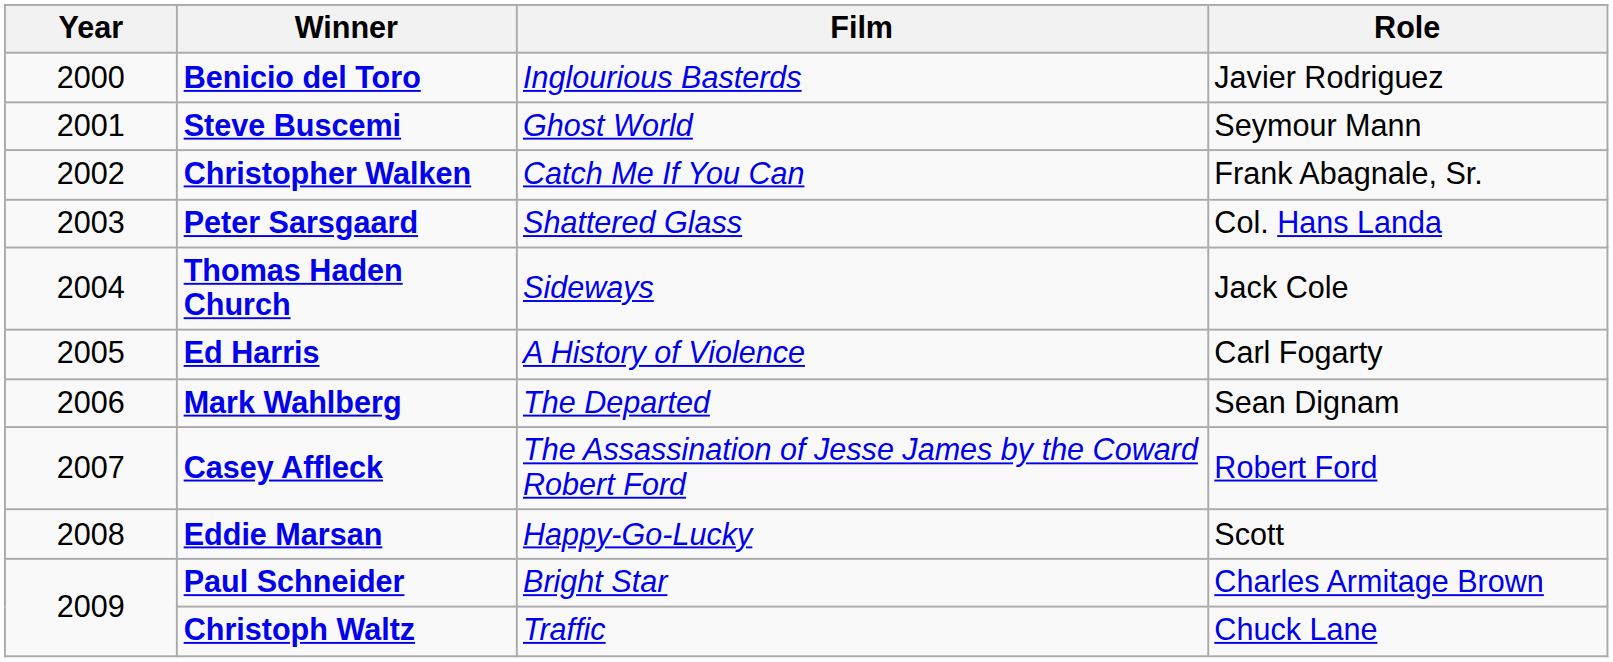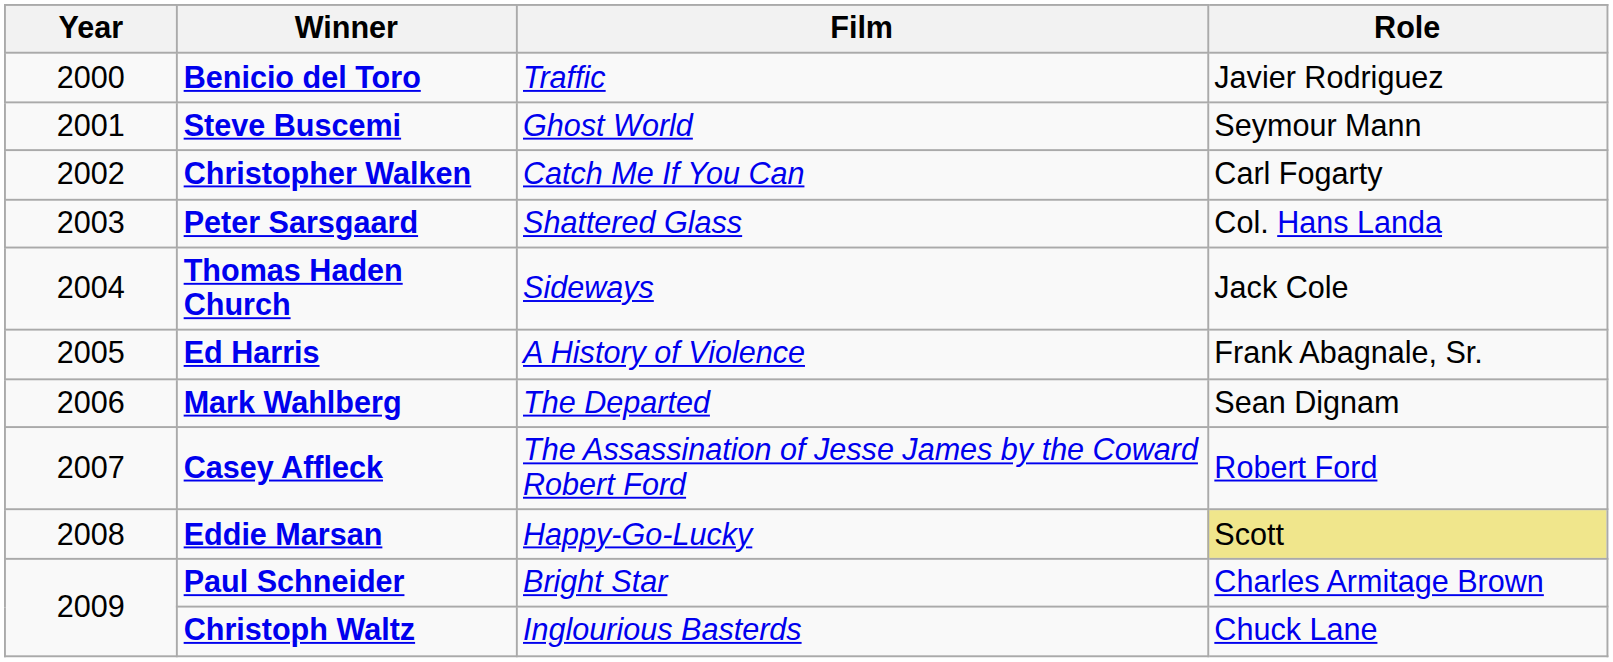 <table class="wikitable" width="95%" cellpadding="5">
 <tr>
 <th width="100"><strong>Year</strong></th>
 <th width="200"><strong>Winner</strong></th>
 <th width="450"><strong>Film</strong></th>
 <th width="250"><strong>Role</strong></th>
 </tr>
 <tr>
 <td style="text-align:center;">2000</td>
 <td><strong><a href='#'>Benicio del Toro</a></strong></td>
-<td><em><a href='#'>Inglourious Basterds</a></em></td>
+<td><em><a href='#'>Traffic</a></em></td>
 <td>Javier Rodriguez</td>
 </tr>
 <tr>
 <td style="text-align:center;">2001</td>
 <td><strong><a href='#'>Steve Buscemi</a></strong></td>
 <td><em><a href='#'>Ghost World</a></em></td>
 <td>Seymour Mann</td>
 </tr>
 <tr>
 <td style="text-align:center;">2002</td>
 <td><strong><a href='#'>Christopher Walken</a></strong></td>
 <td><em><a href='#'>Catch Me If You Can</a></em></td>
-<td>Frank Abagnale, Sr.</td>
+<td>Carl Fogarty</td>
 </tr>
 <tr>
 <td style="text-align:center;">2003</td>
 <td><strong><a href='#'>Peter Sarsgaard</a></strong></td>
 <td><em><a href='#'>Shattered Glass</a></em></td>
 <td>Col. <a href='#'>Hans Landa</a></td>
 </tr>
 <tr>
 <td style="text-align:center;">2004</td>
 <td><strong><a href='#'>Thomas Haden Church</a></strong></td>
 <td><em><a href='#'>Sideways</a></em></td>
 <td>Jack Cole</td>
 </tr>
 <tr>
 <td style="text-align:center;">2005</td>
 <td><strong><a href='#'>Ed Harris</a></strong></td>
 <td><em><a href='#'>A History of Violence</a></em></td>
-<td>Carl Fogarty</td>
+<td>Frank Abagnale, Sr.</td>
 </tr>
 <tr>
 <td style="text-align:center;">2006</td>
 <td><strong><a href='#'>Mark Wahlberg</a></strong></td>
 <td><em><a href='#'>The Departed</a></em></td>
 <td>Sean Dignam</td>
 </tr>
 <tr>
 <td style="text-align:center;">2007</td>
 <td><strong><a href='#'>Casey Affleck</a></strong></td>
 <td><em><a href='#'>The Assassination of Jesse James by the Coward Robert Ford</a></em></td>
 <td><a href='#'>Robert Ford</a></td>
 </tr>
 <tr>
 <td style="text-align:center;">2008</td>
 <td><strong><a href='#'>Eddie Marsan</a></strong></td>
 <td><em><a href='#'>Happy-Go-Lucky</a></em></td>
-<td>Scott</td>
+<td style="background: khaki;">Scott</td>
 </tr>
 <tr>
 <td rowspan="2" style="text-align:center;">2009</td>
 <td><strong><a href='#'>Paul Schneider</a></strong></td>
 <td><em><a href='#'>Bright Star</a></em></td>
 <td><a href='#'>Charles Armitage Brown</a></td>
 </tr>
 <tr>
 <td><strong><a href='#'>Christoph Waltz</a></strong></td>
-<td><em><a href='#'>Traffic</a></em></td>
+<td><em><a href='#'>Inglourious Basterds</a></em></td>
 <td><a href='#'>Chuck Lane</a></td>
 </tr>
 </table>
